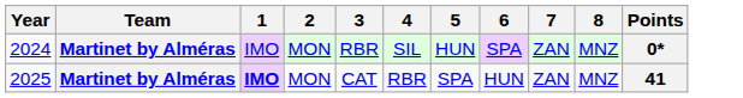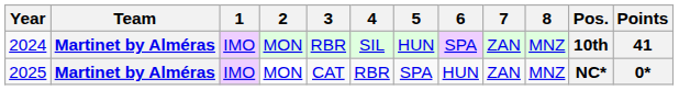 <table class="wikitable" border="1" style="text-align:center; font-size:85%;">
 <tr>
 <th>Year</th>
 <th>Team</th>
 <th>1</th>
 <th>2</th>
 <th>3</th>
 <th>4</th>
 <th>5</th>
 <th>6</th>
 <th>7</th>
 <th>8</th>
+<th>Pos.</th>
 <th>Points</th>
 </tr>
 <tr>
 <td><a href='#'>2024</a></td>
 <th nowrap><a href='#'>Martinet by Alméras</a></th>
 <td style="background:#EFCFFF;"><a href='#'>IMO</a><br></td>
 <td style="background:#DFFFDF;"><a href='#'>MON</a><br></td>
 <td style="background:#DFFFDF;"><a href='#'>RBR</a><br></td>
 <td style="background:#DFFFDF;"><a href='#'>SIL</a><br></td>
 <td style="background:#DFFFDF;"><a href='#'>HUN</a><br></td>
 <td style="background:#EFCFFF;"><a href='#'>SPA</a><br></td>
 <td style="background:#DFFFDF"><a href='#'>ZAN</a><br></td>
 <td style="background:#DFFFDF;"><a href='#'>MNZ</a><br></td>
-<th>0*</th>
+<th>10th</th>
+<th>41</th>
 </tr>
 <tr>
 <td><a href='#'>2025</a></td>
 <th nowrap><a href='#'>Martinet by Alméras</a></th>
-<td style="background:#EFCFFF;"><strong><a href='#'>IMO</a><br></strong></td>
+<td style="background:#EFCFFF;"><a href='#'>IMO</a><br></td>
 <td style="background:#FFFFFF;"><a href='#'>MON</a><br></td>
 <td style="background:#;"><a href='#'>CAT</a></td>
 <td style="background:#;"><a href='#'>RBR</a></td>
 <td style="background:#;"><a href='#'>SPA</a></td>
 <td style="background:#;"><a href='#'>HUN</a></td>
 <td style="background:#;"><a href='#'>ZAN</a></td>
 <td style="background:#;"><a href='#'>MNZ</a></td>
-<th>41</th>
+<th>NC*</th>
+<th>0*</th>
 </tr>
 </table>
